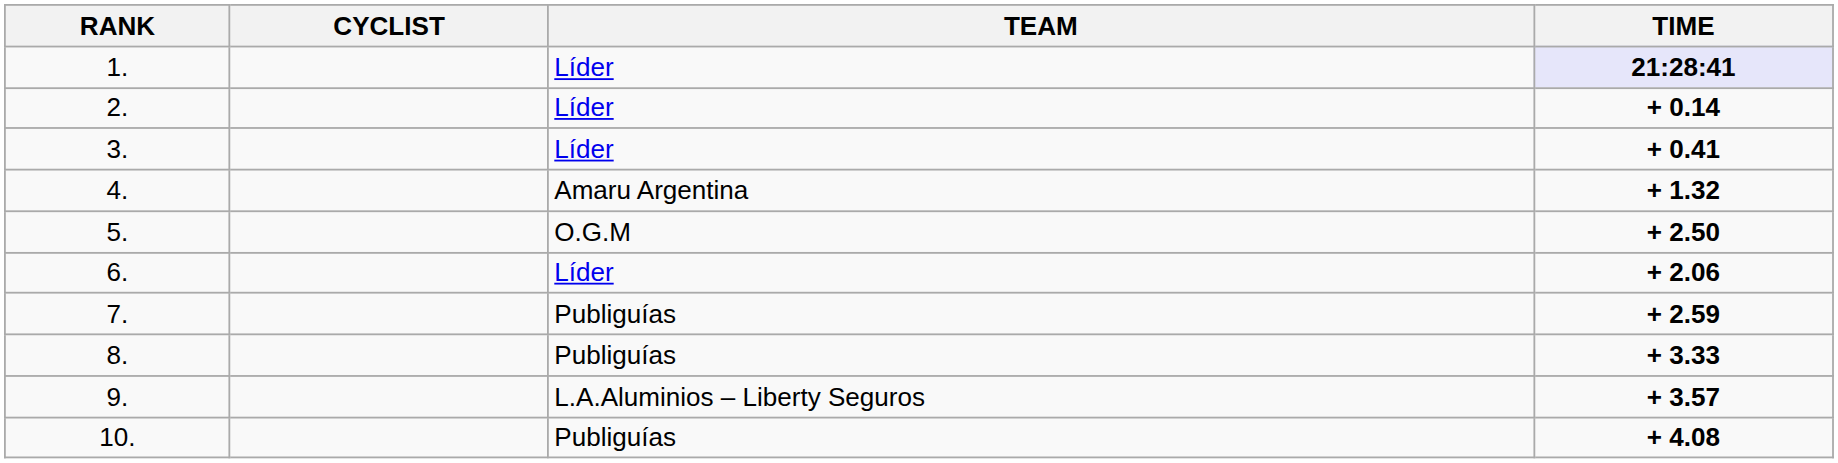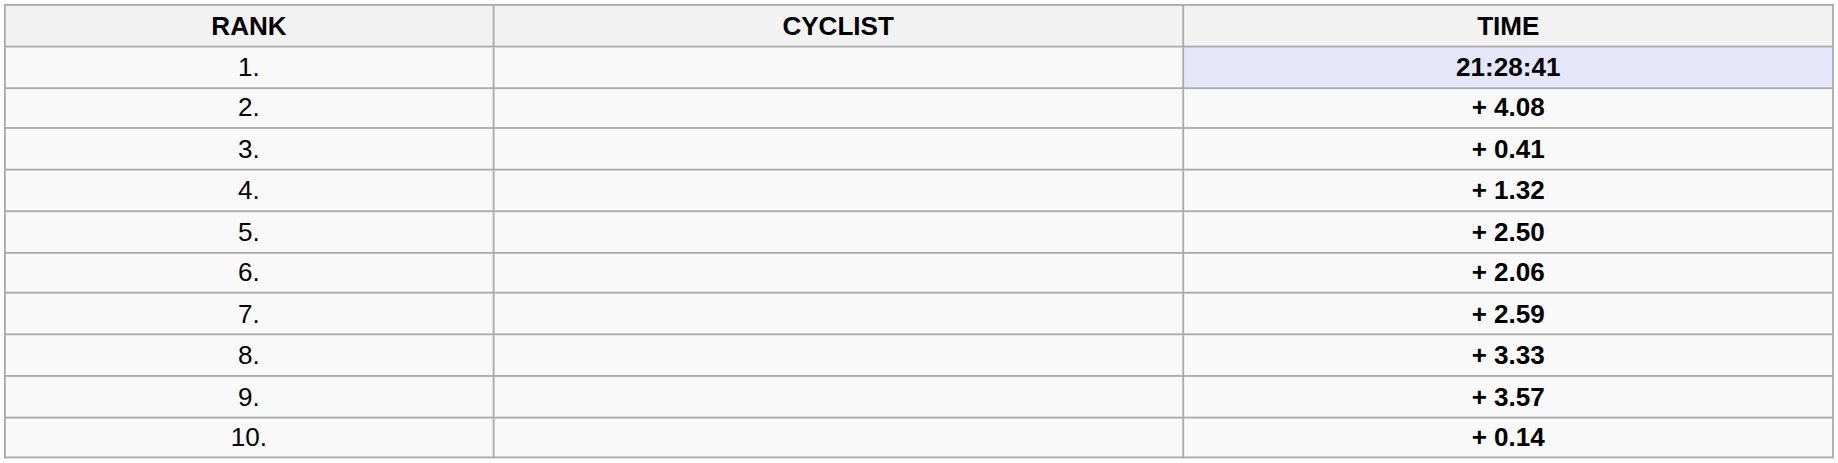 <table class=wikitable style="font-size:90%" width="80%">
 <tr>
 <th>RANK</th>
 <th>CYCLIST</th>
-<th>TEAM</th>
 <th>TIME</th>
 </tr>
 <tr>
 <td align="center">1.</td>
 <td></td>
-<td><a href='#'>Líder</a></td>
 <td align="center" style="background: lavender;"><strong>21:28:41</strong></td>
 </tr>
 <tr>
 <td align="center">2.</td>
 <td></td>
-<td><a href='#'>Líder</a></td>
-<td align="center"><strong>+ 0.14</strong></td>
+<td align="center"><strong>+ 4.08</strong></td>
 </tr>
 <tr>
 <td align="center">3.</td>
 <td></td>
-<td><a href='#'>Líder</a></td>
 <td align="center"><strong>+ 0.41</strong></td>
 </tr>
 <tr>
 <td align="center">4.</td>
 <td></td>
-<td>Amaru Argentina</td>
 <td align="center"><strong>+ 1.32</strong></td>
 </tr>
 <tr>
 <td align="center">5.</td>
 <td></td>
-<td>O.G.M</td>
 <td align="center"><strong>+ 2.50</strong></td>
 </tr>
 <tr>
 <td align="center">6.</td>
 <td></td>
-<td><a href='#'>Líder</a></td>
 <td align="center"><strong>+ 2.06</strong></td>
 </tr>
 <tr>
 <td align="center">7.</td>
 <td></td>
-<td>Publiguías</td>
 <td align="center"><strong>+ 2.59</strong></td>
 </tr>
 <tr>
 <td align="center">8.</td>
 <td></td>
-<td>Publiguías</td>
 <td align="center"><strong>+ 3.33</strong></td>
 </tr>
 <tr>
 <td align="center">9.</td>
 <td></td>
-<td>L.A.Aluminios – Liberty Seguros</td>
 <td align="center"><strong>+ 3.57</strong></td>
 </tr>
 <tr>
 <td align="center">10.</td>
 <td></td>
-<td>Publiguías</td>
-<td align="center"><strong>+ 4.08</strong></td>
+<td align="center"><strong>+ 0.14</strong></td>
 </tr>
 </table>
